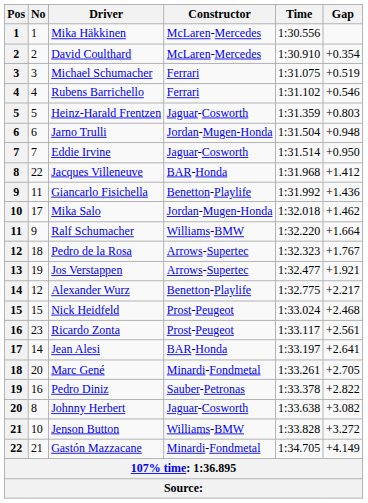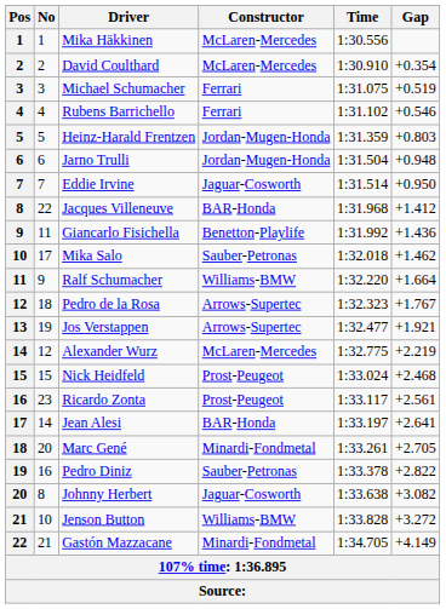 <table class="wikitable sortable" style="font-size: 85%;">
 <tr>
 <th>Pos</th>
 <th>No</th>
 <th>Driver</th>
 <th>Constructor</th>
 <th>Time</th>
 <th>Gap</th>
 </tr>
 <tr>
 <th>1</th>
 <td>1</td>
 <td> <a href='#'>Mika Häkkinen</a></td>
 <td><a href='#'>McLaren</a>-<a href='#'>Mercedes</a></td>
 <td>1:30.556</td>
 <td></td>
 </tr>
 <tr>
 <th>2</th>
 <td>2</td>
 <td> <a href='#'>David Coulthard</a></td>
 <td><a href='#'>McLaren</a>-<a href='#'>Mercedes</a></td>
 <td>1:30.910</td>
 <td>+0.354</td>
 </tr>
 <tr>
 <th>3</th>
 <td>3</td>
 <td> <a href='#'>Michael Schumacher</a></td>
 <td><a href='#'>Ferrari</a></td>
 <td>1:31.075</td>
 <td>+0.519</td>
 </tr>
 <tr>
 <th>4</th>
 <td>4</td>
 <td> <a href='#'>Rubens Barrichello</a></td>
 <td><a href='#'>Ferrari</a></td>
 <td>1:31.102</td>
 <td>+0.546</td>
 </tr>
 <tr>
 <th>5</th>
 <td>5</td>
 <td> <a href='#'>Heinz-Harald Frentzen</a></td>
-<td><a href='#'>Jaguar</a>-<a href='#'>Cosworth</a></td>
+<td><a href='#'>Jordan</a>-<a href='#'>Mugen-Honda</a></td>
 <td>1:31.359</td>
 <td>+0.803</td>
 </tr>
 <tr>
 <th>6</th>
 <td>6</td>
 <td> <a href='#'>Jarno Trulli</a></td>
 <td><a href='#'>Jordan</a>-<a href='#'>Mugen-Honda</a></td>
 <td>1:31.504</td>
 <td>+0.948</td>
 </tr>
 <tr>
 <th>7</th>
 <td>7</td>
 <td> <a href='#'>Eddie Irvine</a></td>
 <td><a href='#'>Jaguar</a>-<a href='#'>Cosworth</a></td>
 <td>1:31.514</td>
 <td>+0.950</td>
 </tr>
 <tr>
 <th>8</th>
 <td>22</td>
 <td> <a href='#'>Jacques Villeneuve</a></td>
 <td><a href='#'>BAR</a>-<a href='#'>Honda</a></td>
 <td>1:31.968</td>
 <td>+1.412</td>
 </tr>
 <tr>
 <th>9</th>
 <td>11</td>
 <td> <a href='#'>Giancarlo Fisichella</a></td>
 <td><a href='#'>Benetton</a>-<a href='#'>Playlife</a></td>
 <td>1:31.992</td>
 <td>+1.436</td>
 </tr>
 <tr>
 <th>10</th>
 <td>17</td>
 <td> <a href='#'>Mika Salo</a></td>
-<td><a href='#'>Jordan</a>-<a href='#'>Mugen-Honda</a></td>
+<td><a href='#'>Sauber</a>-<a href='#'>Petronas</a></td>
 <td>1:32.018</td>
 <td>+1.462</td>
 </tr>
 <tr>
 <th>11</th>
 <td>9</td>
 <td> <a href='#'>Ralf Schumacher</a></td>
 <td><a href='#'>Williams</a>-<a href='#'>BMW</a></td>
 <td>1:32.220</td>
 <td>+1.664</td>
 </tr>
 <tr>
 <th>12</th>
 <td>18</td>
 <td> <a href='#'>Pedro de la Rosa</a></td>
 <td><a href='#'>Arrows</a>-<a href='#'>Supertec</a></td>
 <td>1:32.323</td>
 <td>+1.767</td>
 </tr>
 <tr>
 <th>13</th>
 <td>19</td>
 <td> <a href='#'>Jos Verstappen</a></td>
 <td><a href='#'>Arrows</a>-<a href='#'>Supertec</a></td>
 <td>1:32.477</td>
 <td>+1.921</td>
 </tr>
 <tr>
 <th>14</th>
 <td>12</td>
 <td> <a href='#'>Alexander Wurz</a></td>
-<td><a href='#'>Benetton</a>-<a href='#'>Playlife</a></td>
+<td><a href='#'>McLaren</a>-<a href='#'>Mercedes</a></td>
 <td>1:32.775</td>
-<td>+2.217</td>
+<td>+2.219</td>
 </tr>
 <tr>
 <th>15</th>
 <td>15</td>
 <td> <a href='#'>Nick Heidfeld</a></td>
 <td><a href='#'>Prost</a>-<a href='#'>Peugeot</a></td>
 <td>1:33.024</td>
 <td>+2.468</td>
 </tr>
 <tr>
 <th>16</th>
 <td>23</td>
 <td> <a href='#'>Ricardo Zonta</a></td>
 <td><a href='#'>Prost</a>-<a href='#'>Peugeot</a></td>
 <td>1:33.117</td>
 <td>+2.561</td>
 </tr>
 <tr>
 <th>17</th>
 <td>14</td>
 <td> <a href='#'>Jean Alesi</a></td>
 <td><a href='#'>BAR</a>-<a href='#'>Honda</a></td>
 <td>1:33.197</td>
 <td>+2.641</td>
 </tr>
 <tr>
 <th>18</th>
 <td>20</td>
 <td> <a href='#'>Marc Gené</a></td>
 <td><a href='#'>Minardi</a>-<a href='#'>Fondmetal</a></td>
 <td>1:33.261</td>
 <td>+2.705</td>
 </tr>
 <tr>
 <th>19</th>
 <td>16</td>
 <td> <a href='#'>Pedro Diniz</a></td>
 <td><a href='#'>Sauber</a>-<a href='#'>Petronas</a></td>
 <td>1:33.378</td>
 <td>+2.822</td>
 </tr>
 <tr>
 <th>20</th>
 <td>8</td>
 <td> <a href='#'>Johnny Herbert</a></td>
 <td><a href='#'>Jaguar</a>-<a href='#'>Cosworth</a></td>
 <td>1:33.638</td>
 <td>+3.082</td>
 </tr>
 <tr>
 <th>21</th>
 <td>10</td>
 <td> <a href='#'>Jenson Button</a></td>
 <td><a href='#'>Williams</a>-<a href='#'>BMW</a></td>
 <td>1:33.828</td>
 <td>+3.272</td>
 </tr>
 <tr>
 <th>22</th>
 <td>21</td>
 <td> <a href='#'>Gastón Mazzacane</a></td>
 <td><a href='#'>Minardi</a>-<a href='#'>Fondmetal</a></td>
 <td>1:34.705</td>
 <td>+4.149</td>
 </tr>
 <tr>
 <th colspan="6"><a href='#'>107% time</a>: 1:36.895</th>
 </tr>
 <tr>
 <th colspan="6">Source:</th>
 </tr>
 </table>
